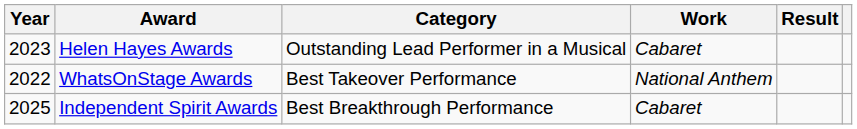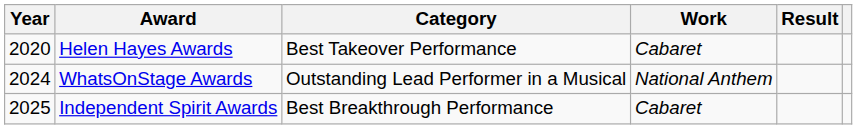 <table class="wikitable plainrowheaders">
 <tr>
 <th scope="col">Year</th>
 <th scope="col">Award</th>
 <th scope="col">Category</th>
 <th scope="col">Work</th>
 <th scope="col">Result</th>
 <th scope="col"></th>
 </tr>
 <tr>
-<td>2023</td>
+<td>2020</td>
 <td><a href='#'>Helen Hayes Awards</a></td>
-<td>Outstanding Lead Performer in a Musical</td>
+<td>Best Takeover Performance</td>
 <td><em>Cabaret</em></td>
 <td></td>
 <td></td>
 </tr>
 <tr>
-<td>2022</td>
+<td>2024</td>
 <td><a href='#'>WhatsOnStage Awards</a></td>
-<td>Best Takeover Performance</td>
+<td>Outstanding Lead Performer in a Musical</td>
 <td><em>National Anthem</em></td>
 <td></td>
 <td></td>
 </tr>
 <tr>
 <td>2025</td>
 <td><a href='#'>Independent Spirit Awards</a></td>
 <td>Best Breakthrough Performance</td>
 <td><em>Cabaret</em></td>
 <td></td>
 <td></td>
 </tr>
 </table>
